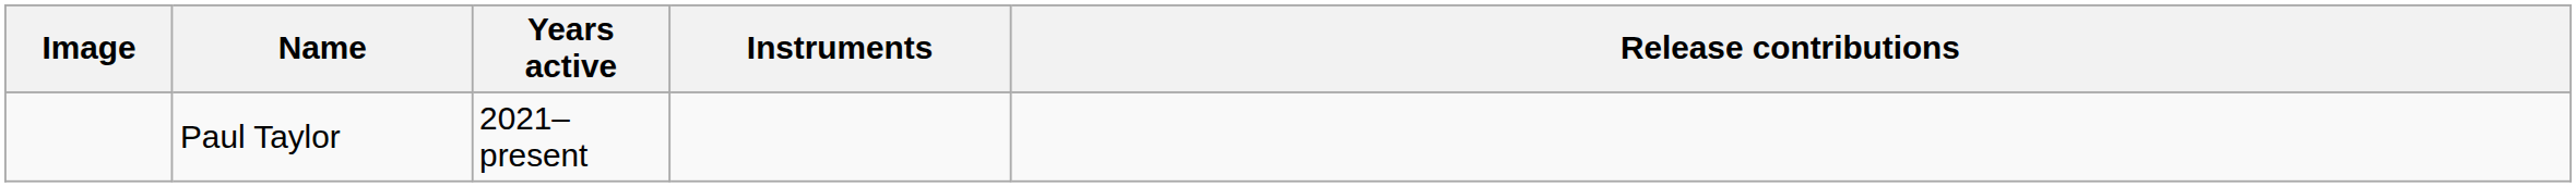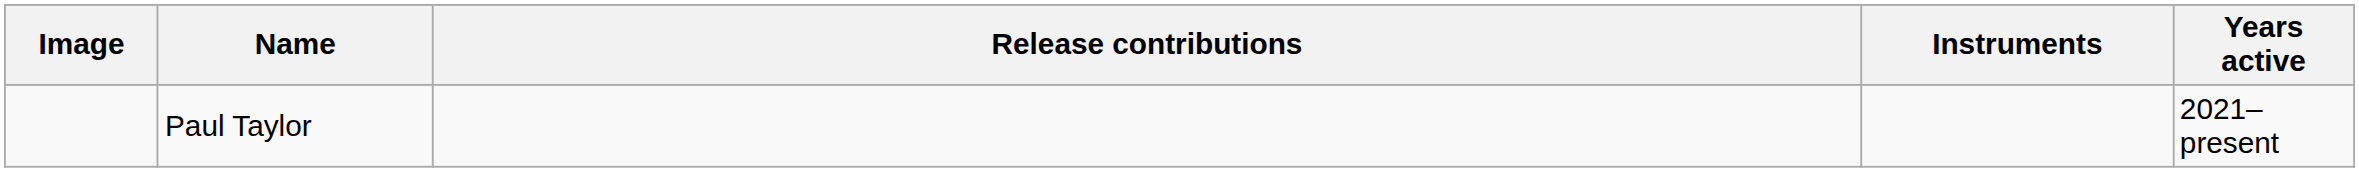 <table class="wikitable" border="1" width="100%">
 <tr>
 <th width="75">Image</th>
 <th width="140">Name</th>
+<th>Release contributions</th>
+<th width="160">Instruments</th>
 <th width="90">Years active</th>
-<th width="160">Instruments</th>
-<th>Release contributions</th>
 </tr>
 <tr>
 <td></td>
 <td>Paul Taylor</td>
-<td>2021–present</td>
 <td></td>
 <td></td>
+<td>2021–present</td>
 </tr>
 </table>
